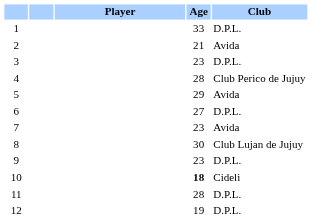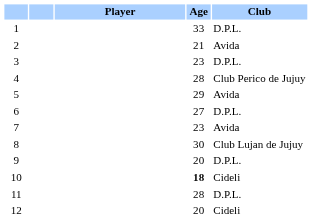 <table class="sortable" border="0" cellspacing="2" cellpadding="2">
 <tr style="background-color:#AAD0FF">
 <th width=8%></th>
 <th width=8%></th>
 <th width=44%>Player</th>
 <th width=8%>Age</th>
 <th width=32%>Club</th>
 </tr>
 <tr>
 <td style="text-align: center;">1</td>
 <td style="text-align: center;"></td>
 <td></td>
 <td style="text-align: center;">33</td>
 <td>D.P.L.</td>
 </tr>
 <tr>
 <td style="text-align: center;">2</td>
 <td style="text-align: center;"></td>
 <td></td>
 <td style="text-align: center;">21</td>
 <td>Avida</td>
 </tr>
 <tr>
 <td style="text-align: center;">3</td>
 <td style="text-align: center;"></td>
 <td></td>
 <td style="text-align: center;">23</td>
 <td>D.P.L.</td>
 </tr>
 <tr>
 <td style="text-align: center;">4</td>
 <td style="text-align: center;"></td>
 <td></td>
 <td style="text-align: center;">28</td>
 <td>Club Perico de Jujuy</td>
 </tr>
 <tr>
 <td style="text-align: center;">5</td>
 <td style="text-align: center;"></td>
 <td></td>
 <td style="text-align: center;">29</td>
 <td>Avida</td>
 </tr>
 <tr>
 <td style="text-align: center;">6</td>
 <td style="text-align: center;"></td>
 <td></td>
 <td style="text-align: center;">27</td>
 <td>D.P.L.</td>
 </tr>
 <tr>
 <td style="text-align: center;">7</td>
 <td style="text-align: center;"></td>
 <td></td>
 <td style="text-align: center;">23</td>
 <td>Avida</td>
 </tr>
 <tr>
 <td style="text-align: center;">8</td>
 <td style="text-align: center;"></td>
 <td></td>
 <td style="text-align: center;">30</td>
 <td>Club Lujan de Jujuy</td>
 </tr>
 <tr>
 <td style="text-align: center;">9</td>
 <td style="text-align: center;"></td>
 <td></td>
-<td style="text-align: center;">23</td>
+<td style="text-align: center;">20</td>
 <td>D.P.L.</td>
 </tr>
 <tr>
 <td style="text-align: center;">10</td>
 <td style="text-align: center;"></td>
 <td></td>
 <td style="text-align: center;"><strong>18</strong></td>
 <td>Cideli</td>
 </tr>
 <tr>
 <td style="text-align: center;">11</td>
 <td style="text-align: center;"></td>
 <td></td>
 <td style="text-align: center;">28</td>
 <td>D.P.L.</td>
 </tr>
 <tr>
 <td style="text-align: center;">12</td>
 <td style="text-align: center;"></td>
 <td></td>
-<td style="text-align: center;">19</td>
-<td>D.P.L.</td>
+<td style="text-align: center;">20</td>
+<td>Cideli</td>
 </tr>
 </table>
